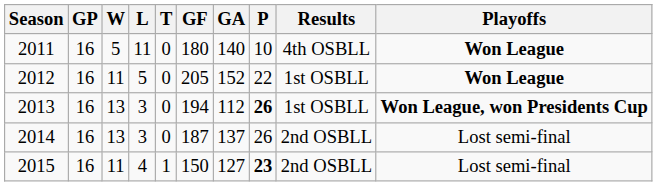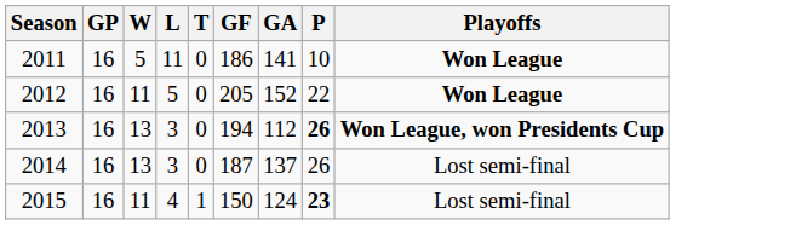 <table class="wikitable">
 <tr>
 <th>Season</th>
 <th>GP</th>
 <th>W</th>
 <th>L</th>
 <th>T</th>
 <th>GF</th>
 <th>GA</th>
 <th>P</th>
-<th>Results</th>
 <th>Playoffs</th>
 </tr>
 <tr style="text-align:center;">
 <td>2011</td>
 <td>16</td>
 <td>5</td>
 <td>11</td>
 <td>0</td>
-<td>180</td>
-<td>140</td>
+<td>186</td>
+<td>141</td>
 <td>10</td>
-<td>4th OSBLL</td>
 <td><strong>Won League</strong></td>
 </tr>
 <tr style="text-align:center;">
 <td>2012</td>
 <td>16</td>
 <td>11</td>
 <td>5</td>
 <td>0</td>
 <td>205</td>
 <td>152</td>
 <td>22</td>
-<td>1st OSBLL</td>
 <td><strong>Won League</strong></td>
 </tr>
 <tr style="text-align:center;">
 <td>2013</td>
 <td>16</td>
 <td>13</td>
 <td>3</td>
 <td>0</td>
 <td>194</td>
 <td>112</td>
 <td><strong>26</strong></td>
-<td>1st OSBLL</td>
 <td><strong>Won League, won Presidents Cup</strong></td>
 </tr>
 <tr style="text-align:center;">
 <td>2014</td>
 <td>16</td>
 <td>13</td>
 <td>3</td>
 <td>0</td>
 <td>187</td>
 <td>137</td>
 <td>26</td>
-<td>2nd OSBLL</td>
 <td>Lost semi-final</td>
 </tr>
 <tr style="text-align:center;">
 <td>2015</td>
 <td>16</td>
 <td>11</td>
 <td>4</td>
 <td>1</td>
 <td>150</td>
-<td>127</td>
+<td>124</td>
 <td><strong>23</strong></td>
-<td>2nd OSBLL</td>
 <td>Lost semi-final</td>
 </tr>
 </table>
